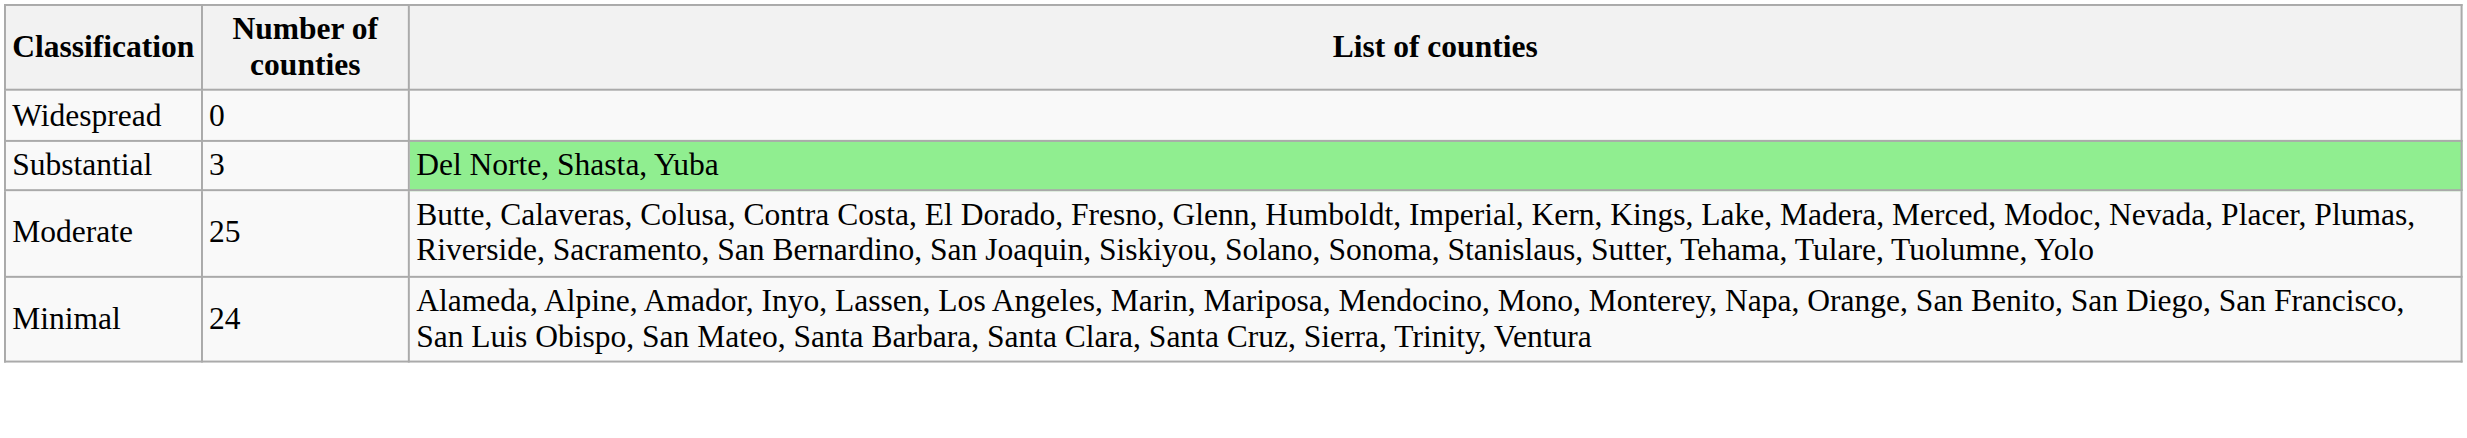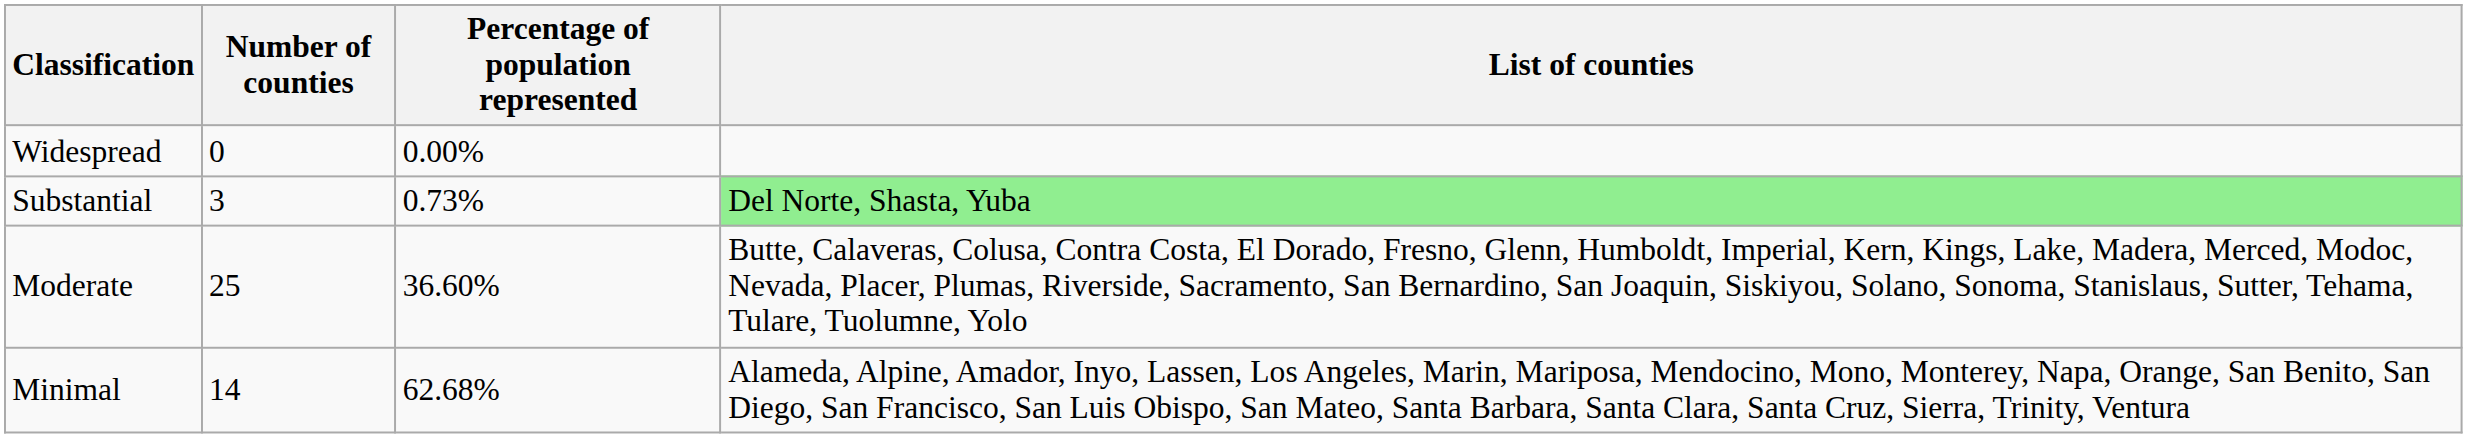 <table class="wikitable">
 <tr>
 <th>Classification</th>
 <th>Number of counties</th>
+<th>Percentage of population represented</th>
 <th>List of counties</th>
 </tr>
 <tr>
 <td>Widespread</td>
 <td>0</td>
+<td>0.00%</td>
 <td></td>
 </tr>
 <tr>
 <td>Substantial</td>
 <td>3</td>
+<td>0.73%</td>
 <td style="background: lightgreen;">Del Norte, Shasta, Yuba</td>
 </tr>
 <tr>
 <td>Moderate</td>
 <td>25</td>
+<td>36.60%</td>
 <td>Butte, Calaveras, Colusa, Contra Costa, El Dorado, Fresno, Glenn, Humboldt, Imperial, Kern, Kings, Lake, Madera, Merced, Modoc, Nevada, Placer, Plumas, Riverside, Sacramento, San Bernardino, San Joaquin, Siskiyou, Solano, Sonoma, Stanislaus, Sutter, Tehama, Tulare, Tuolumne, Yolo</td>
 </tr>
 <tr>
 <td>Minimal</td>
-<td>24</td>
+<td>14</td>
+<td>62.68%</td>
 <td>Alameda, Alpine, Amador, Inyo, Lassen, Los Angeles, Marin, Mariposa, Mendocino, Mono, Monterey, Napa, Orange, San Benito, San Diego, San Francisco, San Luis Obispo, San Mateo, Santa Barbara, Santa Clara, Santa Cruz, Sierra, Trinity, Ventura</td>
 </tr>
 </table>
